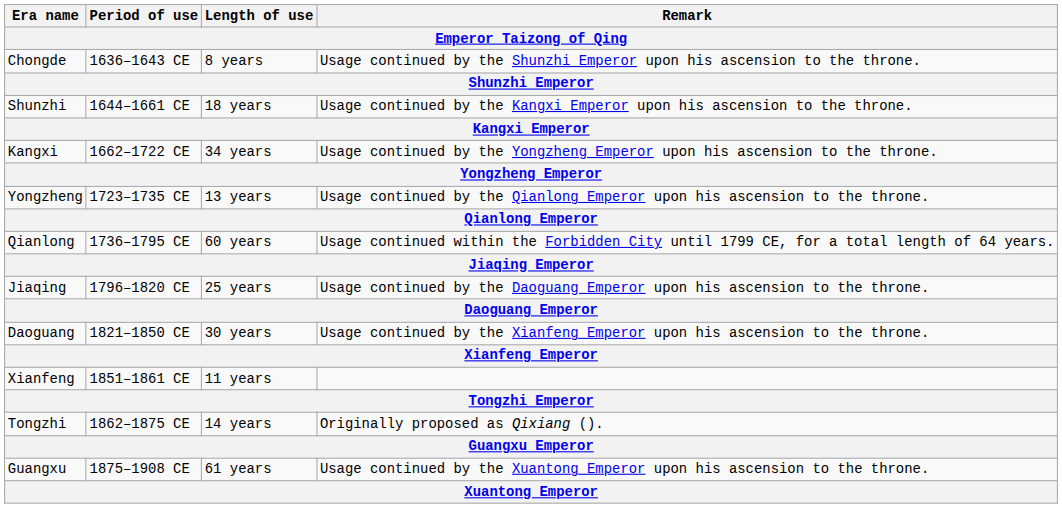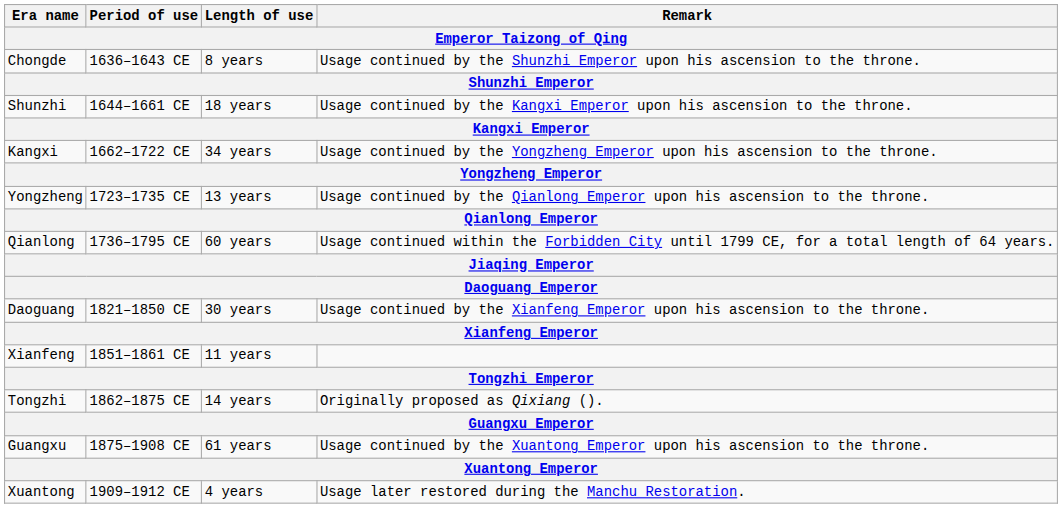 <table class="wikitable">
 <tr>
 <th>Era name</th>
 <th>Period of use</th>
 <th>Length of use</th>
 <th>Remark</th>
 </tr>
 <tr>
 <th colspan="4"><a href='#'>Emperor Taizong of Qing</a><br></th>
 </tr>
 <tr>
 <td>Chongde<br></td>
 <td>1636–1643 CE</td>
 <td>8 years</td>
 <td>Usage continued by the <a href='#'>Shunzhi Emperor</a> upon his ascension to the throne. </td>
 </tr>
 <tr>
 <th colspan="4"><a href='#'>Shunzhi Emperor</a><br></th>
 </tr>
 <tr>
 <td>Shunzhi<br></td>
 <td>1644–1661 CE</td>
 <td>18 years</td>
 <td>Usage continued by the <a href='#'>Kangxi Emperor</a> upon his ascension to the throne. </td>
 </tr>
 <tr>
 <th colspan="4"><a href='#'>Kangxi Emperor</a><br></th>
 </tr>
 <tr>
 <td>Kangxi<br></td>
 <td>1662–1722 CE</td>
 <td>34 years</td>
 <td>Usage continued by the <a href='#'>Yongzheng Emperor</a> upon his ascension to the throne. </td>
 </tr>
 <tr>
 <th colspan="4"><a href='#'>Yongzheng Emperor</a><br></th>
 </tr>
 <tr>
 <td>Yongzheng<br></td>
 <td>1723–1735 CE</td>
 <td>13 years</td>
 <td>Usage continued by the <a href='#'>Qianlong Emperor</a> upon his ascension to the throne. </td>
 </tr>
 <tr>
 <th colspan="4"><a href='#'>Qianlong Emperor</a><br></th>
 </tr>
 <tr>
 <td>Qianlong<br></td>
 <td>1736–1795 CE</td>
 <td>60 years</td>
 <td>Usage continued within the <a href='#'>Forbidden City</a> until 1799 CE, for a total length of 64 years. </td>
 </tr>
 <tr>
 <th colspan="4"><a href='#'>Jiaqing Emperor</a><br></th>
 </tr>
 <tr>
-<td>Jiaqing<br></td>
-<td>1796–1820 CE</td>
-<td>25 years</td>
-<td>Usage continued by the <a href='#'>Daoguang Emperor</a> upon his ascension to the throne. </td>
-</tr>
-<tr>
 <th colspan="4"><a href='#'>Daoguang Emperor</a><br></th>
 </tr>
 <tr>
 <td>Daoguang<br></td>
 <td>1821–1850 CE</td>
 <td>30 years</td>
 <td>Usage continued by the <a href='#'>Xianfeng Emperor</a> upon his ascension to the throne. </td>
 </tr>
 <tr>
 <th colspan="4"><a href='#'>Xianfeng Emperor</a><br></th>
 </tr>
 <tr>
 <td>Xianfeng<br></td>
 <td>1851–1861 CE</td>
 <td>11 years</td>
 <td></td>
 </tr>
 <tr>
 <th colspan="4"><a href='#'>Tongzhi Emperor</a><br></th>
 </tr>
 <tr>
 <td>Tongzhi<br></td>
 <td>1862–1875 CE</td>
 <td>14 years</td>
 <td>Originally proposed as <em>Qixiang</em> (). </td>
 </tr>
 <tr>
 <th colspan="4"><a href='#'>Guangxu Emperor</a><br></th>
 </tr>
 <tr>
 <td>Guangxu<br></td>
 <td>1875–1908 CE</td>
 <td>61 years</td>
 <td>Usage continued by the <a href='#'>Xuantong Emperor</a> upon his ascension to the throne. </td>
 </tr>
 <tr>
 <th colspan="4"><a href='#'>Xuantong Emperor</a><br></th>
 </tr>
+<tr>
+<td>Xuantong<br></td>
+<td>1909–1912 CE</td>
+<td>4 years</td>
+<td>Usage later restored during the <a href='#'>Manchu Restoration</a>.</td>
+</tr>
 </table>
